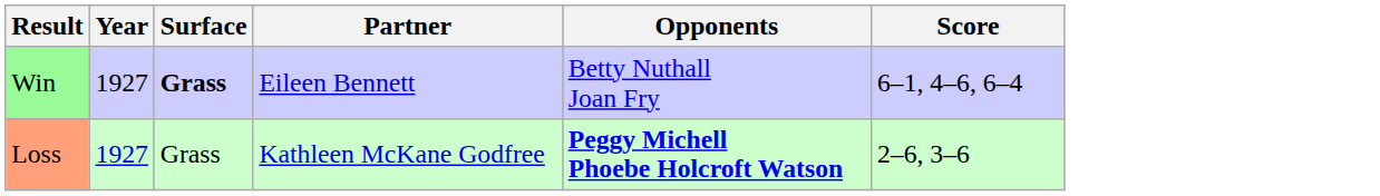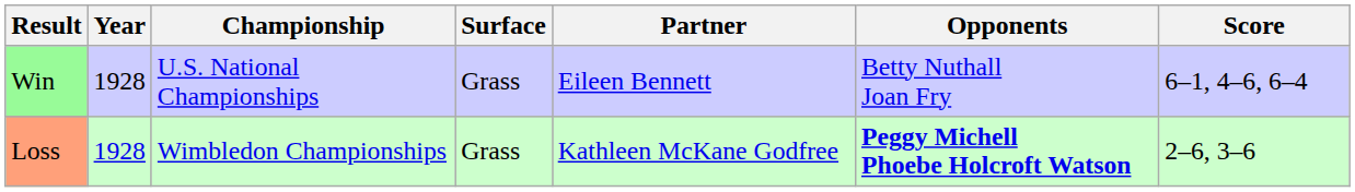 <table class="sortable wikitable">
 <tr>
 <th style="width:40px">Result</th>
 <th style="width:30px">Year</th>
+<th style="width:180px">Championship</th>
 <th style="width:50px">Surface</th>
 <th style="width:180px">Partner</th>
 <th style="width:180px">Opponents</th>
 <th style="width:110px" class="unsortable">Score</th>
 </tr>
 <tr style="background:#ccf;">
 <td bgcolor="98FB98">Win</td>
-<td>1927</td>
-<td><strong>Grass</strong></td>
+<td>1928</td>
+<td><a href='#'>U.S. National Championships</a></td>
+<td>Grass</td>
 <td> <a href='#'>Eileen Bennett</a></td>
 <td> <a href='#'>Betty Nuthall</a><br> <a href='#'>Joan Fry</a></td>
 <td>6–1, 4–6, 6–4</td>
 </tr>
 <tr style="background:#cfc;">
 <td style="background:#ffa07a;">Loss</td>
-<td><a href='#'>1927</a></td>
+<td><a href='#'>1928</a></td>
+<td><a href='#'>Wimbledon Championships</a></td>
 <td>Grass</td>
 <td>  <a href='#'>Kathleen McKane Godfree</a></td>
 <td><strong> <a href='#'>Peggy Michell</a><br>  <a href='#'>Phoebe Holcroft Watson</a></strong></td>
 <td>2–6, 3–6</td>
 </tr>
 </table>
